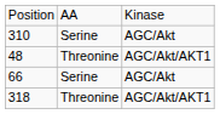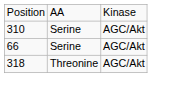 <table class="wikitable">
 <tr>
 <td>Position</td>
 <td>AA</td>
 <td>Kinase</td>
 </tr>
 <tr>
 <td>310</td>
 <td>Serine</td>
 <td>AGC/Akt</td>
 </tr>
 <tr>
-<td>48</td>
-<td>Threonine</td>
-<td>AGC/Akt/AKT1</td>
-</tr>
-<tr>
 <td>66</td>
 <td>Serine</td>
 <td>AGC/Akt</td>
 </tr>
 <tr>
 <td>318</td>
 <td>Threonine</td>
-<td>AGC/Akt/AKT1</td>
+<td>AGC/Akt</td>
 </tr>
 </table>
